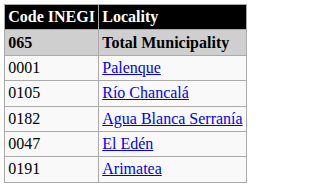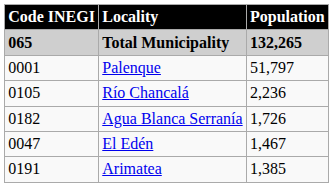 <table class="wikitable">
 <tr style="background:#000000; color:#FFFFFF;">
 <td><strong>Code INEGI</strong></td>
 <td><strong>Locality</strong></td>
+<td><strong>Population</strong></td>
 </tr>
 <tr style="background:#CFCFCF;">
 <td><strong>065</strong></td>
 <td><strong>Total Municipality</strong></td>
+<td><strong>132,265</strong></td>
 </tr>
 <tr>
 <td>0001</td>
 <td><a href='#'>Palenque</a></td>
+<td>51,797</td>
 </tr>
 <tr>
 <td>0105</td>
 <td><a href='#'>Río Chancalá</a></td>
+<td>2,236</td>
 </tr>
 <tr>
 <td>0182</td>
 <td><a href='#'>Agua Blanca Serranía</a></td>
+<td>1,726</td>
 </tr>
 <tr>
 <td>0047</td>
 <td><a href='#'>El Edén</a></td>
+<td>1,467</td>
 </tr>
 <tr>
 <td>0191</td>
 <td><a href='#'>Arimatea</a></td>
+<td>1,385</td>
 </tr>
 </table>
